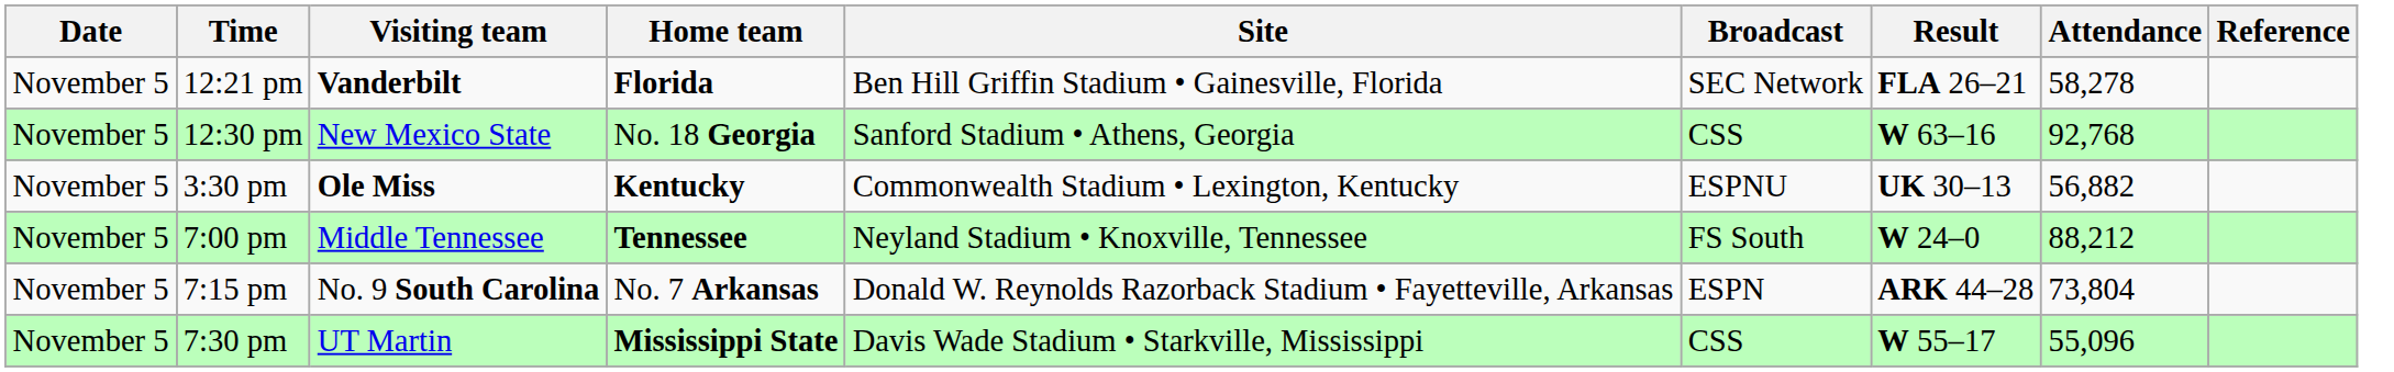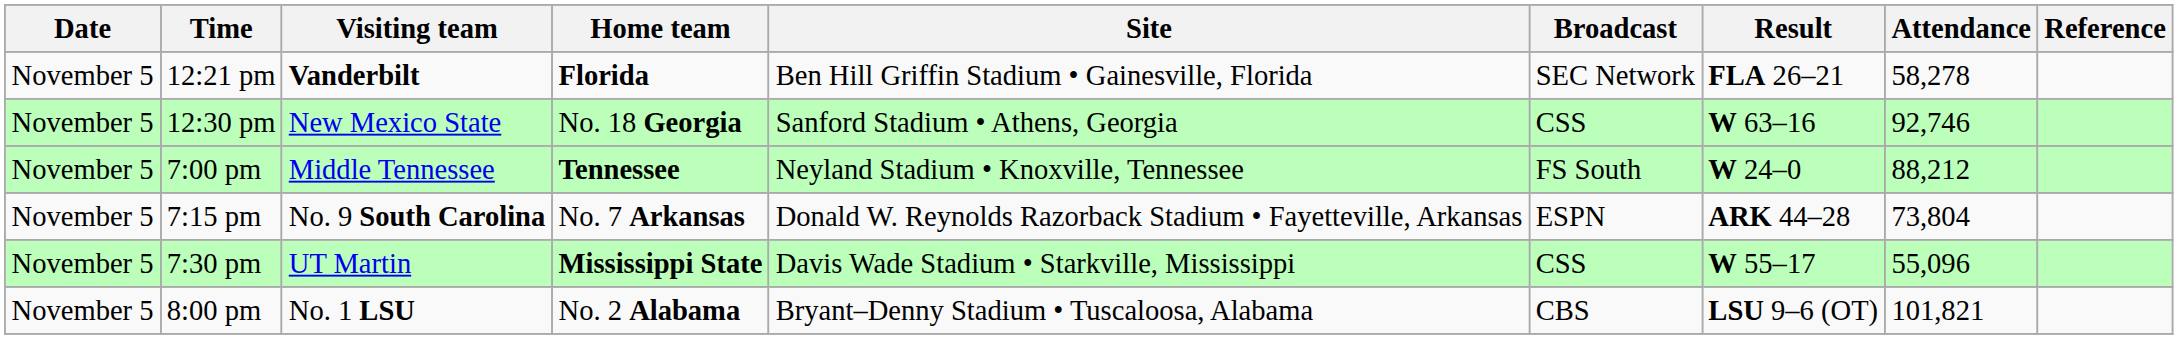 <table class="wikitable" style="font-size:95%;">
 <tr>
 <th>Date</th>
 <th>Time</th>
 <th>Visiting team</th>
 <th>Home team</th>
 <th>Site</th>
 <th>Broadcast</th>
 <th>Result</th>
 <th>Attendance</th>
 <th class="unsortable">Reference</th>
 </tr>
 <tr bgcolor=>
 <td>November 5</td>
 <td>12:21 pm</td>
 <td><strong>Vanderbilt</strong></td>
 <td><strong>Florida</strong></td>
 <td>Ben Hill Griffin Stadium • Gainesville, Florida</td>
 <td>SEC Network</td>
 <td><strong>FLA</strong> 26–21</td>
 <td>58,278</td>
 <td align="center"></td>
 </tr>
 <tr bgcolor=Bbffbb>
 <td>November 5</td>
 <td>12:30 pm</td>
 <td><a href='#'>New Mexico State</a></td>
 <td>No. 18 <strong>Georgia</strong></td>
 <td>Sanford Stadium • Athens, Georgia</td>
 <td>CSS</td>
 <td><strong>W</strong> 63–16</td>
-<td>92,768</td>
-<td align="center"></td>
-</tr>
-<tr bgcolor=>
-<td>November 5</td>
-<td>3:30 pm</td>
-<td><strong>Ole Miss</strong></td>
-<td><strong>Kentucky</strong></td>
-<td>Commonwealth Stadium • Lexington, Kentucky</td>
-<td>ESPNU</td>
-<td><strong>UK</strong> 30–13</td>
-<td>56,882</td>
+<td>92,746</td>
 <td align="center"></td>
 </tr>
 <tr bgcolor=Bbffbb>
 <td>November 5</td>
 <td>7:00 pm</td>
 <td><a href='#'>Middle Tennessee</a></td>
 <td><strong>Tennessee</strong></td>
 <td>Neyland Stadium • Knoxville, Tennessee</td>
 <td>FS South</td>
 <td><strong>W</strong> 24–0</td>
 <td>88,212</td>
 <td align="center"></td>
 </tr>
 <tr bgcolor=>
 <td>November 5</td>
 <td>7:15 pm</td>
 <td>No. 9 <strong>South Carolina</strong></td>
 <td>No. 7 <strong>Arkansas</strong></td>
 <td>Donald W. Reynolds Razorback Stadium • Fayetteville, Arkansas</td>
 <td>ESPN</td>
 <td><strong>ARK</strong> 44–28</td>
 <td>73,804</td>
 <td align="center"></td>
 </tr>
 <tr bgcolor=Bbffbb>
 <td>November 5</td>
 <td>7:30 pm</td>
 <td><a href='#'>UT Martin</a></td>
 <td><strong>Mississippi State</strong></td>
 <td>Davis Wade Stadium • Starkville, Mississippi</td>
 <td>CSS</td>
 <td><strong>W</strong> 55–17</td>
 <td>55,096</td>
 <td align="center"></td>
 </tr>
+<tr bgcolor=>
+<td>November 5</td>
+<td>8:00 pm</td>
+<td>No. 1 <strong>LSU</strong></td>
+<td>No. 2 <strong>Alabama</strong></td>
+<td>Bryant–Denny Stadium • Tuscaloosa, Alabama</td>
+<td>CBS</td>
+<td><strong>LSU</strong> 9–6 (OT)</td>
+<td>101,821</td>
+<td align="center"></td>
+</tr>
 </table>
